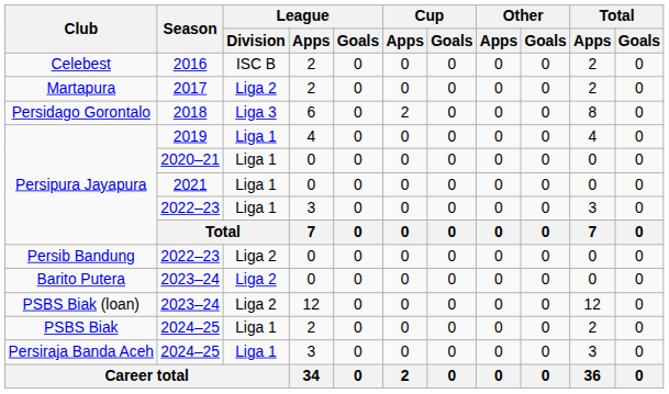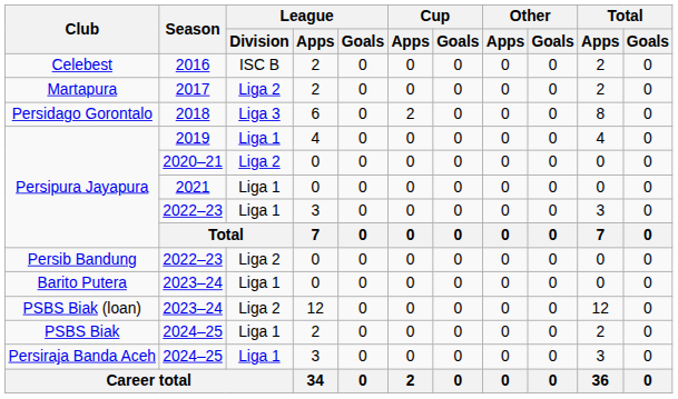 <table class="wikitable" style="text-align:center">
 <tr>
 <th rowspan="2">Club</th>
 <th rowspan="2">Season</th>
 <th colspan="3">League</th>
 <th colspan="2">Cup</th>
 <th colspan="2">Other</th>
 <th colspan="2">Total</th>
 </tr>
 <tr>
 <th>Division</th>
 <th>Apps</th>
 <th>Goals</th>
 <th>Apps</th>
 <th>Goals</th>
 <th>Apps</th>
 <th>Goals</th>
 <th>Apps</th>
 <th>Goals</th>
 </tr>
 <tr>
 <td rowspan="1" valign="center"><a href='#'>Celebest</a></td>
 <td><a href='#'>2016</a></td>
 <td rowspan="1" valign="center">ISC B</td>
 <td>2</td>
 <td>0</td>
 <td>0</td>
 <td>0</td>
 <td>0</td>
 <td>0</td>
 <td>2</td>
 <td>0</td>
 </tr>
 <tr>
 <td rowspan="1" valign="center"><a href='#'>Martapura</a></td>
 <td><a href='#'>2017</a></td>
 <td rowspan="1" valign="center"><a href='#'>Liga 2</a></td>
 <td>2</td>
 <td>0</td>
 <td>0</td>
 <td>0</td>
 <td>0</td>
 <td>0</td>
 <td>2</td>
 <td>0</td>
 </tr>
 <tr>
 <td rowspan="1" valign="center"><a href='#'>Persidago Gorontalo</a></td>
 <td><a href='#'>2018</a></td>
 <td rowspan="1" valign="center"><a href='#'>Liga 3</a></td>
 <td>6</td>
 <td>0</td>
 <td>2</td>
 <td>0</td>
 <td>0</td>
 <td>0</td>
 <td>8</td>
 <td>0</td>
 </tr>
 <tr>
 <td rowspan="5" valign="center"><a href='#'>Persipura Jayapura</a></td>
 <td><a href='#'>2019</a></td>
 <td rowspan="1" valign="center"><a href='#'>Liga 1</a></td>
 <td>4</td>
 <td>0</td>
 <td>0</td>
 <td>0</td>
 <td>0</td>
 <td>0</td>
 <td>4</td>
 <td>0</td>
 </tr>
 <tr>
 <td><a href='#'>2020–21</a></td>
-<td rowspan="1">Liga 1</td>
+<td rowspan="1" valign="center"><a href='#'>Liga 2</a></td>
 <td>0</td>
 <td>0</td>
 <td>0</td>
 <td>0</td>
 <td>0</td>
 <td>0</td>
 <td>0</td>
 <td>0</td>
 </tr>
 <tr>
 <td><a href='#'>2021</a></td>
 <td rowspan="1">Liga 1</td>
 <td>0</td>
 <td>0</td>
 <td>0</td>
 <td>0</td>
 <td>0</td>
 <td>0</td>
 <td>0</td>
 <td>0</td>
 </tr>
 <tr>
 <td><a href='#'>2022–23</a></td>
 <td rowspan="1">Liga 1</td>
 <td>3</td>
 <td>0</td>
 <td>0</td>
 <td>0</td>
 <td>0</td>
 <td>0</td>
 <td>3</td>
 <td>0</td>
 </tr>
 <tr>
 <th colspan="2">Total</th>
 <th>7</th>
 <th>0</th>
 <th>0</th>
 <th>0</th>
 <th>0</th>
 <th>0</th>
 <th>7</th>
 <th>0</th>
 </tr>
 <tr>
 <td rowspan="1"><a href='#'>Persib Bandung</a></td>
 <td><a href='#'>2022–23</a></td>
 <td rowspan="1">Liga 2</td>
 <td>0</td>
 <td>0</td>
 <td>0</td>
 <td>0</td>
 <td>0</td>
 <td>0</td>
 <td>0</td>
 <td>0</td>
 </tr>
 <tr>
 <td rowspan="1"><a href='#'>Barito Putera</a></td>
 <td><a href='#'>2023–24</a></td>
-<td rowspan="1" valign="center"><a href='#'>Liga 2</a></td>
+<td rowspan="1">Liga 1</td>
 <td>0</td>
 <td>0</td>
 <td>0</td>
 <td>0</td>
 <td>0</td>
 <td>0</td>
 <td>0</td>
 <td>0</td>
 </tr>
 <tr>
 <td rowspan="1"><a href='#'>PSBS Biak</a> (loan)</td>
 <td><a href='#'>2023–24</a></td>
 <td rowspan="1">Liga 2</td>
 <td>12</td>
 <td>0</td>
 <td>0</td>
 <td>0</td>
 <td>0</td>
 <td>0</td>
 <td>12</td>
 <td>0</td>
 </tr>
 <tr>
 <td rowspan="1"><a href='#'>PSBS Biak</a></td>
 <td><a href='#'>2024–25</a></td>
 <td rowspan="1">Liga 1</td>
 <td>2</td>
 <td>0</td>
 <td>0</td>
 <td>0</td>
 <td>0</td>
 <td>0</td>
 <td>2</td>
 <td>0</td>
 </tr>
 <tr>
 <td rowspan="1"><a href='#'>Persiraja Banda Aceh</a></td>
 <td><a href='#'>2024–25</a></td>
 <td rowspan="1" valign="center"><a href='#'>Liga 1</a></td>
 <td>3</td>
 <td>0</td>
 <td>0</td>
 <td>0</td>
 <td>0</td>
 <td>0</td>
 <td>3</td>
 <td>0</td>
 </tr>
 <tr>
 <th colspan="3">Career total</th>
 <th>34</th>
 <th>0</th>
 <th>2</th>
 <th>0</th>
 <th>0</th>
 <th>0</th>
 <th>36</th>
 <th>0</th>
 </tr>
 </table>
